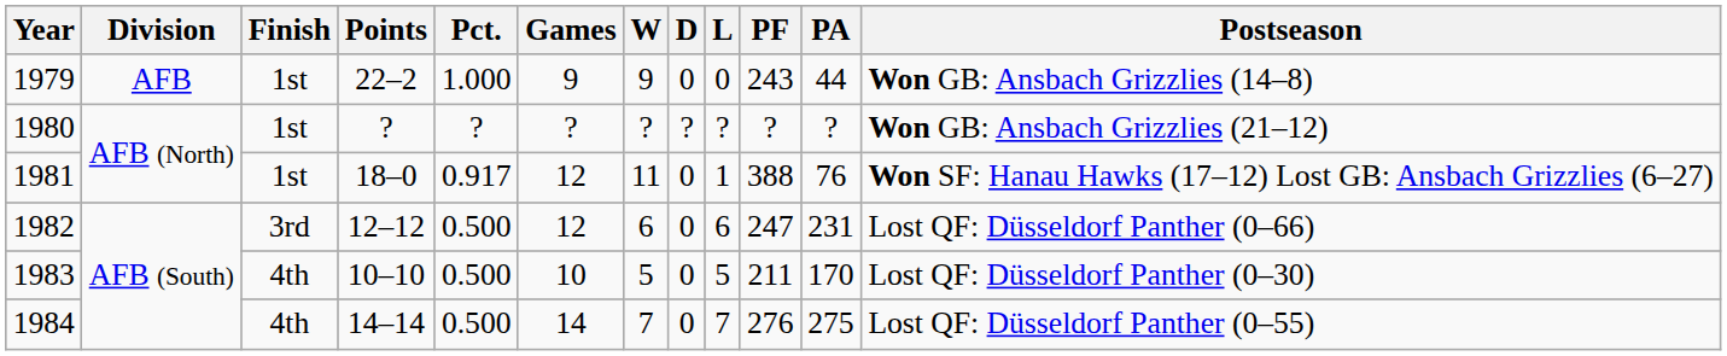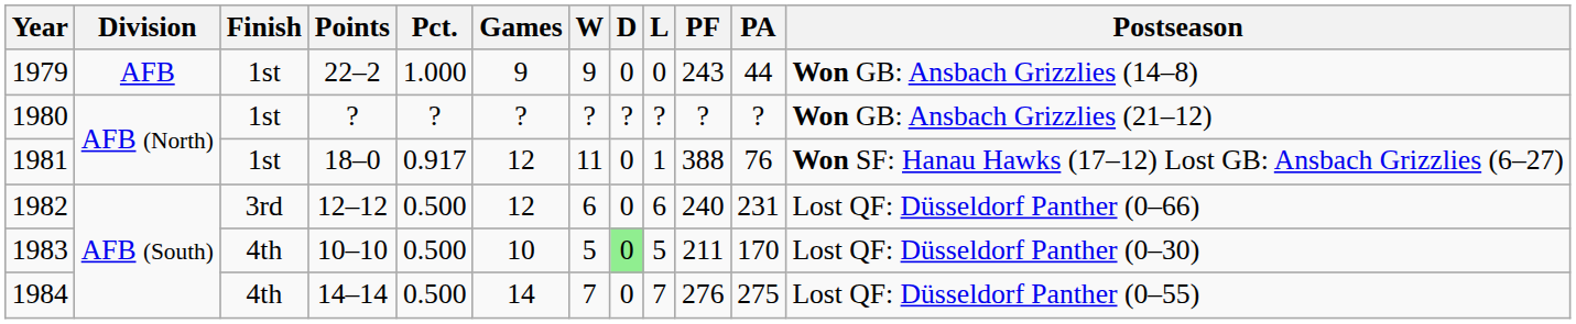 <table class="wikitable">
 <tr>
 <th>Year</th>
 <th>Division</th>
 <th>Finish</th>
 <th>Points</th>
 <th>Pct.</th>
 <th>Games</th>
 <th>W</th>
 <th>D</th>
 <th>L</th>
 <th>PF</th>
 <th>PA</th>
 <th>Postseason</th>
 </tr>
 <tr align="center">
 <td>1979</td>
 <td><a href='#'>AFB</a></td>
 <td>1st</td>
 <td>22–2</td>
 <td>1.000</td>
 <td>9</td>
 <td>9</td>
 <td>0</td>
 <td>0</td>
 <td>243</td>
 <td>44</td>
 <td align="left"><strong>Won</strong> GB: <a href='#'>Ansbach Grizzlies</a> (14–8)</td>
 </tr>
 <tr align="center">
 <td>1980</td>
 <td rowspan=2><a href='#'>AFB</a> <small>(North)</small></td>
 <td>1st</td>
 <td>?</td>
 <td>?</td>
 <td>?</td>
 <td>?</td>
 <td>?</td>
 <td>?</td>
 <td>?</td>
 <td>?</td>
 <td align="left"><strong>Won</strong> GB: <a href='#'>Ansbach Grizzlies</a> (21–12)</td>
 </tr>
 <tr align="center">
 <td>1981</td>
 <td>1st</td>
 <td>18–0</td>
 <td>0.917</td>
 <td>12</td>
 <td>11</td>
 <td>0</td>
 <td>1</td>
 <td>388</td>
 <td>76</td>
 <td align="left"><strong>Won</strong> SF: <a href='#'>Hanau Hawks</a> (17–12)  Lost GB: <a href='#'>Ansbach Grizzlies</a> (6–27)</td>
 </tr>
 <tr align="center">
 <td>1982</td>
 <td rowspan=3><a href='#'>AFB</a> <small>(South)</small></td>
 <td>3rd</td>
 <td>12–12</td>
 <td>0.500</td>
 <td>12</td>
 <td>6</td>
 <td>0</td>
 <td>6</td>
-<td>247</td>
+<td>240</td>
 <td>231</td>
 <td align="left">Lost QF: <a href='#'>Düsseldorf Panther</a> (0–66)</td>
 </tr>
 <tr align="center">
 <td>1983</td>
 <td>4th</td>
 <td>10–10</td>
 <td>0.500</td>
 <td>10</td>
 <td>5</td>
-<td>0</td>
+<td style="background: lightgreen;">0</td>
 <td>5</td>
 <td>211</td>
 <td>170</td>
 <td align="left">Lost QF: <a href='#'>Düsseldorf Panther</a> (0–30)</td>
 </tr>
 <tr align="center">
 <td>1984</td>
 <td>4th</td>
 <td>14–14</td>
 <td>0.500</td>
 <td>14</td>
 <td>7</td>
 <td>0</td>
 <td>7</td>
 <td>276</td>
 <td>275</td>
 <td align="left">Lost QF: <a href='#'>Düsseldorf Panther</a> (0–55)</td>
 </tr>
 </table>
